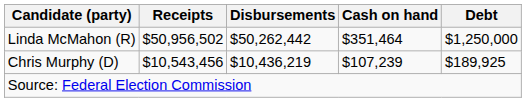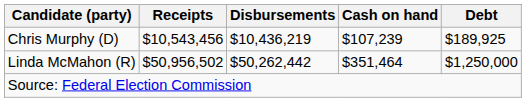 <table class="wikitable sortable">
 <tr>
 <th>Candidate (party)</th>
 <th>Receipts</th>
 <th>Disbursements</th>
 <th>Cash on hand</th>
 <th>Debt</th>
 </tr>
 <tr>
+<td>Chris Murphy (D)</td>
+<td>$10,543,456</td>
+<td>$10,436,219</td>
+<td>$107,239</td>
+<td>$189,925</td>
+</tr>
+<tr>
 <td>Linda McMahon (R)</td>
 <td>$50,956,502</td>
 <td>$50,262,442</td>
 <td>$351,464</td>
 <td>$1,250,000</td>
 </tr>
 <tr>
-<td>Chris Murphy (D)</td>
-<td>$10,543,456</td>
-<td>$10,436,219</td>
-<td>$107,239</td>
-<td>$189,925</td>
-</tr>
-<tr>
 <td colspan=5>Source: <a href='#'>Federal Election Commission</a></td>
 </tr>
 </table>
